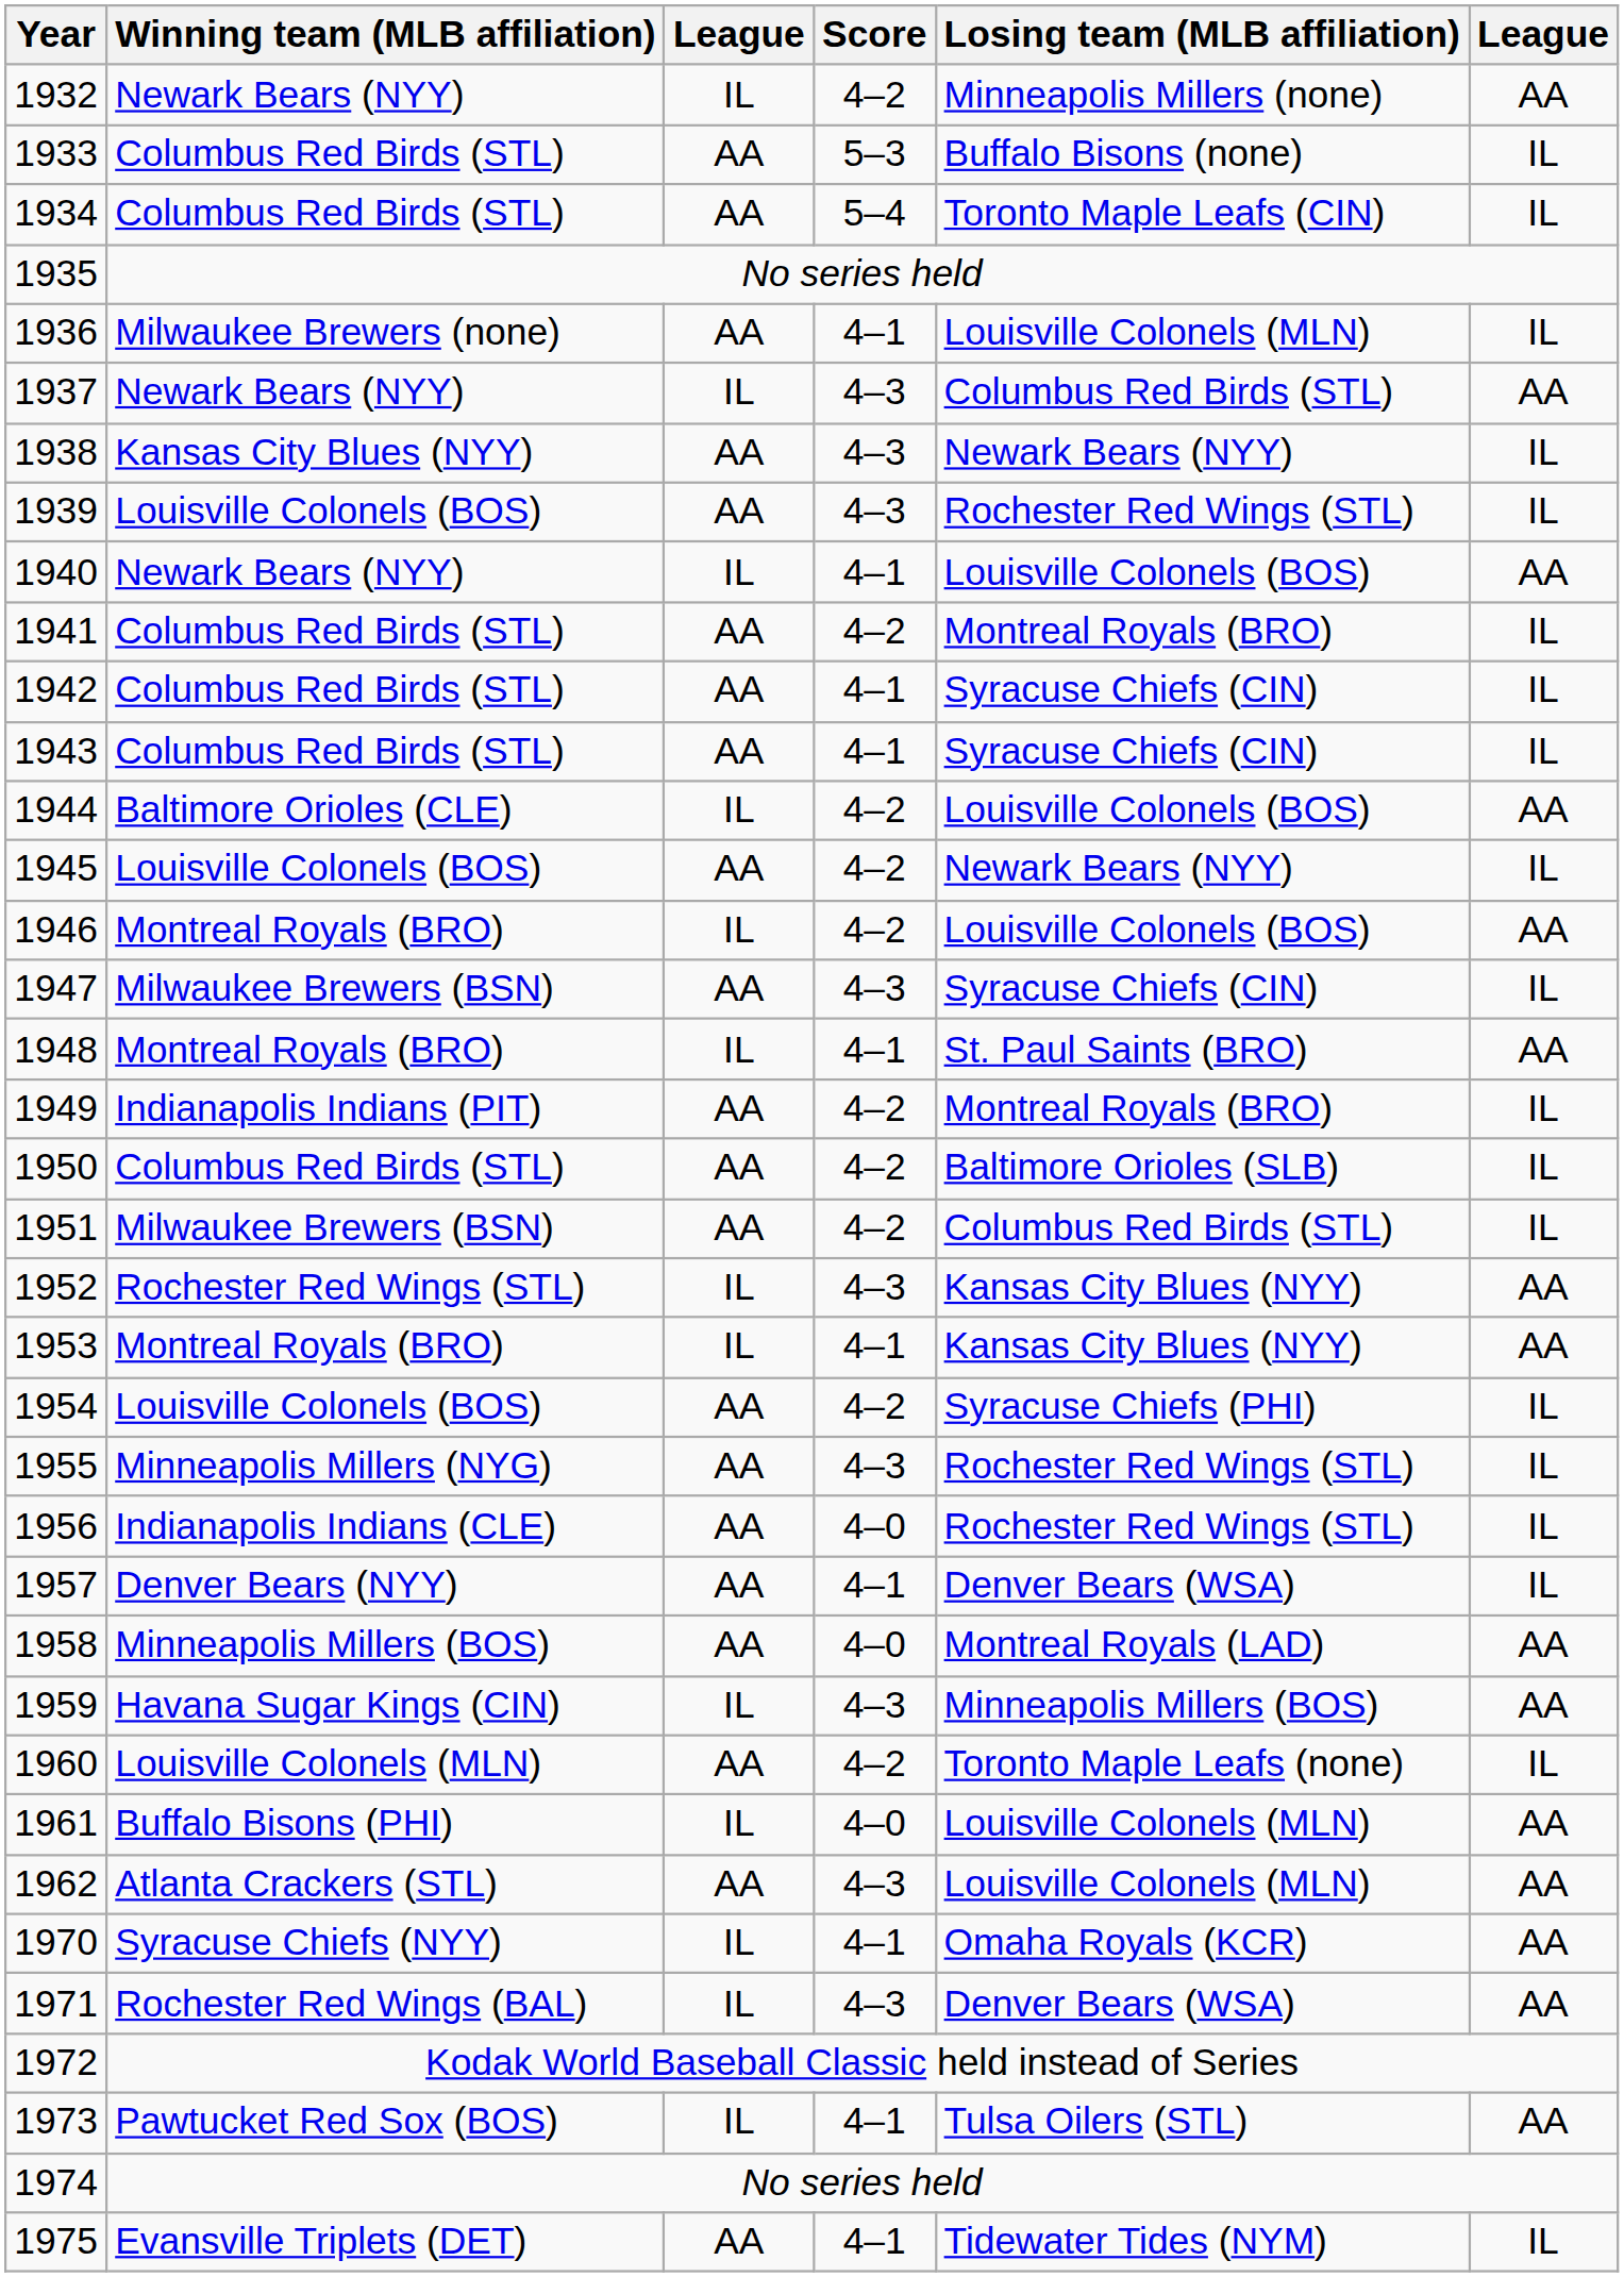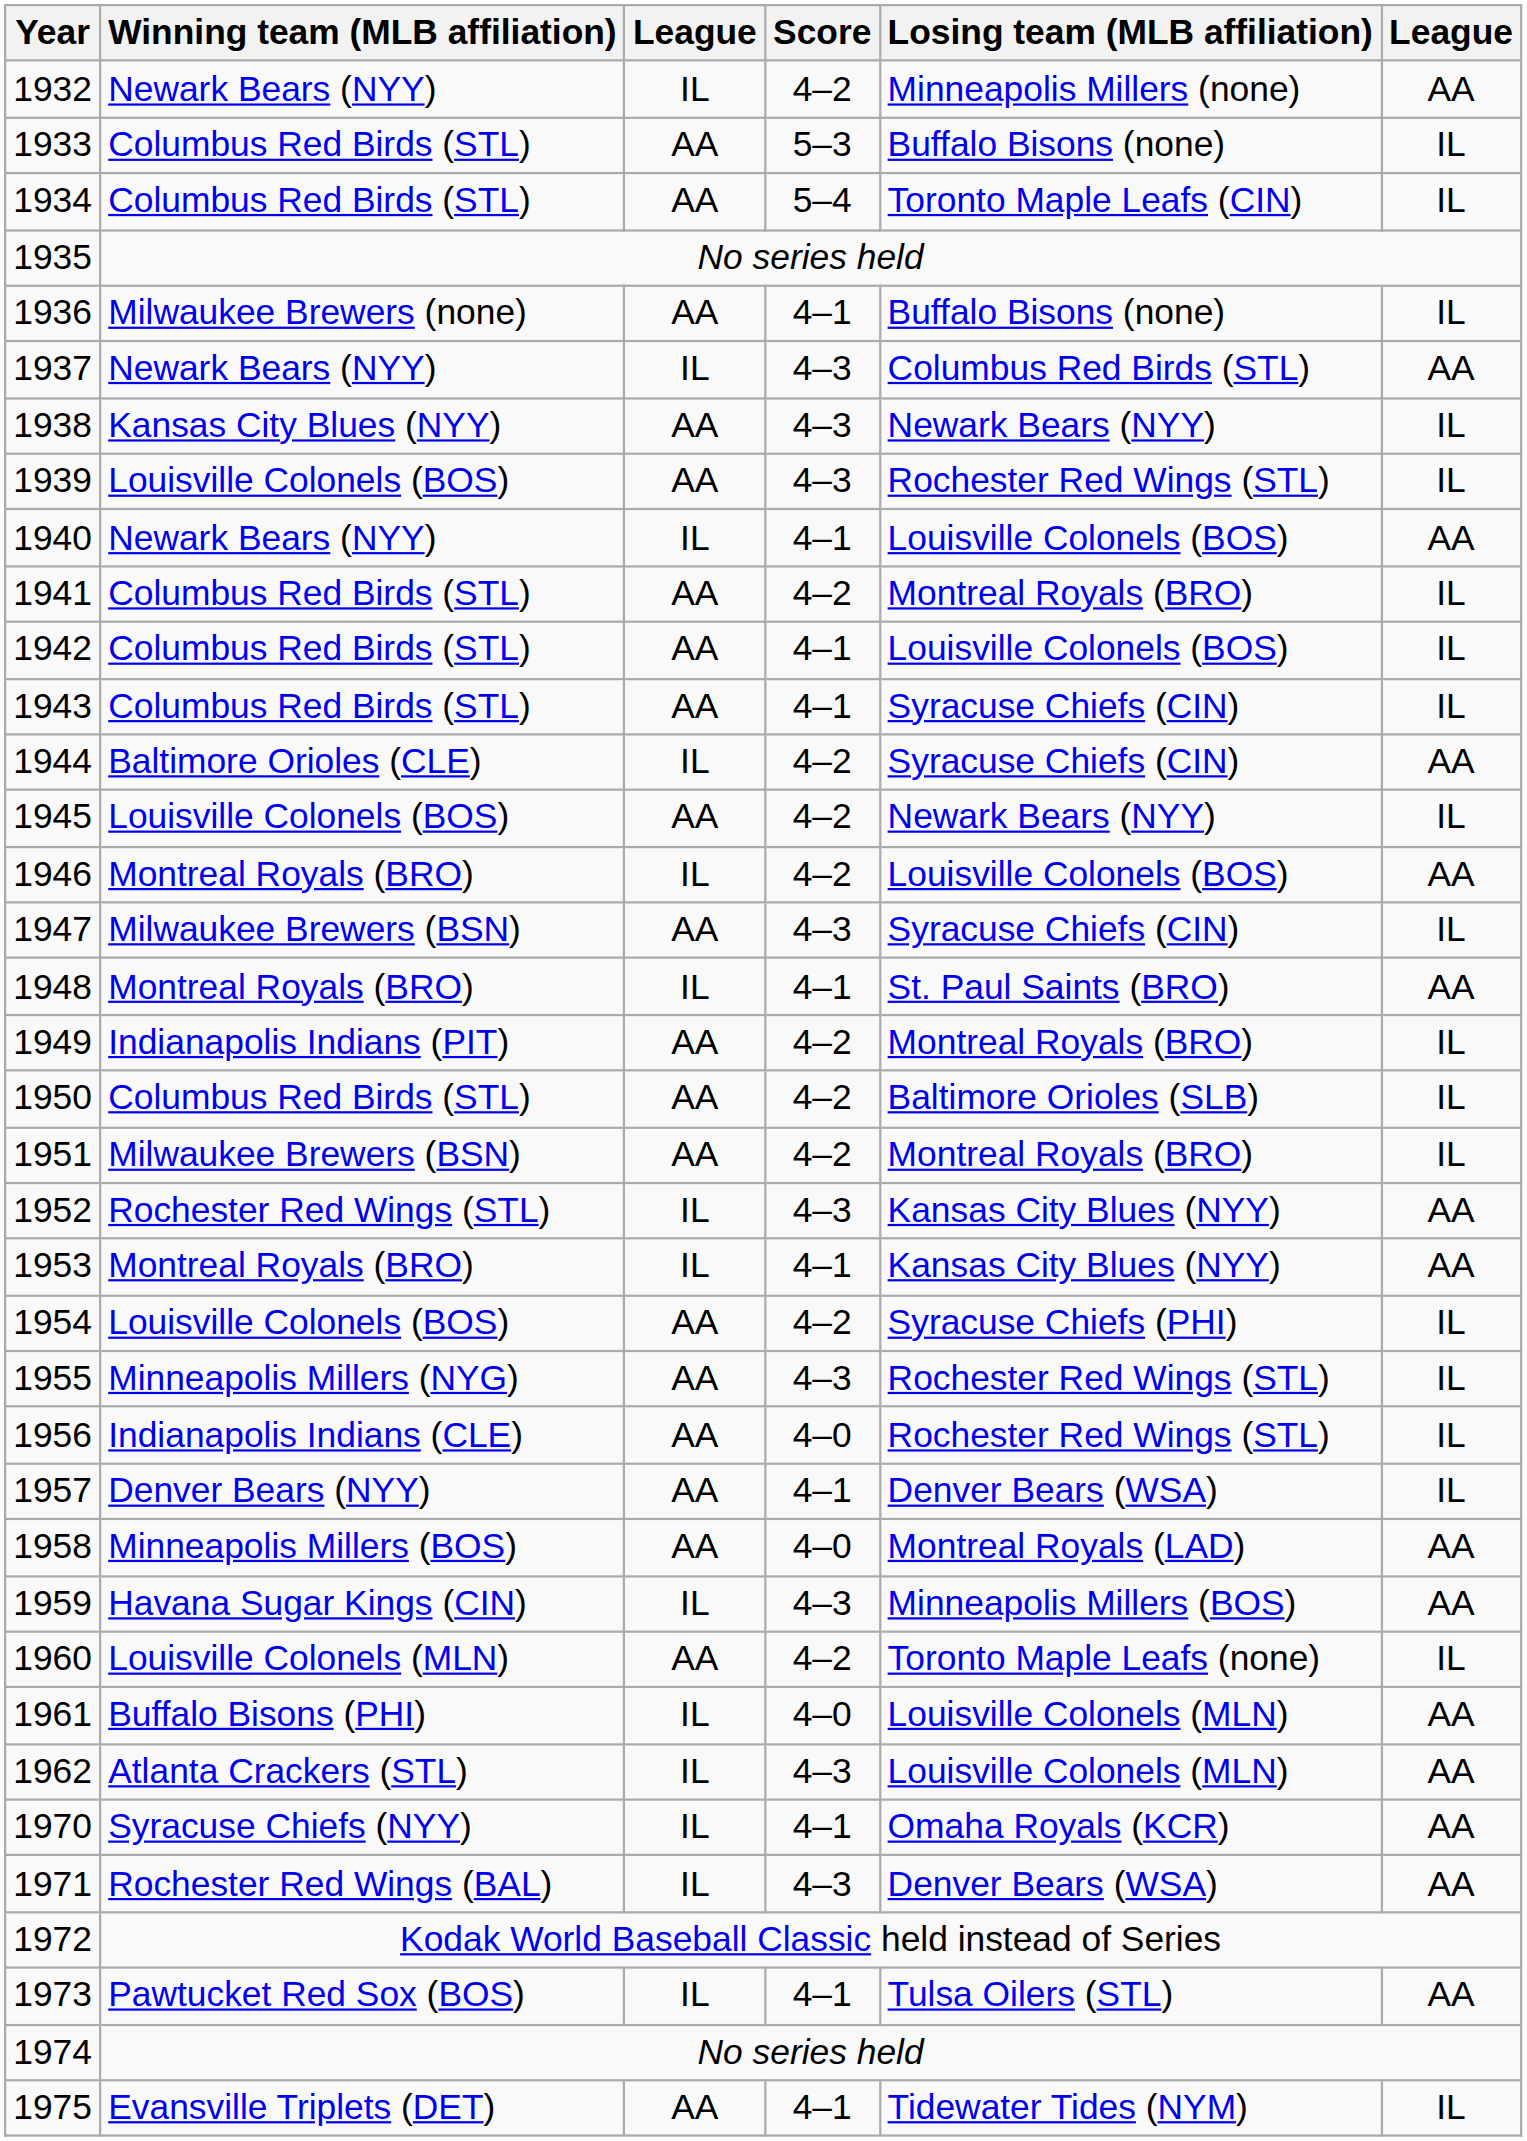 <table class="wikitable sortable" style="text-align:center;">
 <tr>
 <th>Year</th>
 <th>Winning team (MLB affiliation)</th>
 <th>League</th>
 <th class="unsortable">Score</th>
 <th>Losing team (MLB affiliation)</th>
 <th>League</th>
 </tr>
 <tr>
 <td>1932</td>
 <td align=left><a href='#'>Newark Bears</a> (<a href='#'>NYY</a>)</td>
 <td>IL</td>
 <td>4–2</td>
 <td align=left><a href='#'>Minneapolis Millers</a> (none)</td>
 <td>AA</td>
 </tr>
 <tr>
 <td>1933</td>
 <td align=left><a href='#'>Columbus Red Birds</a> (<a href='#'>STL</a>)</td>
 <td>AA</td>
 <td>5–3</td>
 <td align=left><a href='#'>Buffalo Bisons</a> (none)</td>
 <td>IL</td>
 </tr>
 <tr>
 <td>1934</td>
 <td align=left><a href='#'>Columbus Red Birds</a> (<a href='#'>STL</a>)</td>
 <td>AA</td>
 <td>5–4</td>
 <td align=left><a href='#'>Toronto Maple Leafs</a> (<a href='#'>CIN</a>)</td>
 <td>IL</td>
 </tr>
 <tr>
 <td>1935</td>
 <td colspan=5><em>No series held</em></td>
 </tr>
 <tr>
 <td>1936</td>
 <td align=left><a href='#'>Milwaukee Brewers</a> (none)</td>
 <td>AA</td>
 <td>4–1</td>
-<td align=left><a href='#'>Louisville Colonels</a> (<a href='#'>MLN</a>)</td>
+<td align=left><a href='#'>Buffalo Bisons</a> (none)</td>
 <td>IL</td>
 </tr>
 <tr>
 <td>1937</td>
 <td align=left><a href='#'>Newark Bears</a> (<a href='#'>NYY</a>)</td>
 <td>IL</td>
 <td>4–3</td>
 <td align=left><a href='#'>Columbus Red Birds</a> (<a href='#'>STL</a>)</td>
 <td>AA</td>
 </tr>
 <tr>
 <td>1938</td>
 <td align=left><a href='#'>Kansas City Blues</a> (<a href='#'>NYY</a>)</td>
 <td>AA</td>
 <td>4–3</td>
 <td align=left><a href='#'>Newark Bears</a> (<a href='#'>NYY</a>)</td>
 <td>IL</td>
 </tr>
 <tr>
 <td>1939</td>
 <td align=left><a href='#'>Louisville Colonels</a> (<a href='#'>BOS</a>)</td>
 <td>AA</td>
 <td>4–3</td>
 <td align=left><a href='#'>Rochester Red Wings</a> (<a href='#'>STL</a>)</td>
 <td>IL</td>
 </tr>
 <tr>
 <td>1940</td>
 <td align=left><a href='#'>Newark Bears</a> (<a href='#'>NYY</a>)</td>
 <td>IL</td>
 <td>4–1</td>
 <td align=left><a href='#'>Louisville Colonels</a> (<a href='#'>BOS</a>)</td>
 <td>AA</td>
 </tr>
 <tr>
 <td>1941</td>
 <td align=left><a href='#'>Columbus Red Birds</a> (<a href='#'>STL</a>)</td>
 <td>AA</td>
 <td>4–2</td>
 <td align=left><a href='#'>Montreal Royals</a> (<a href='#'>BRO</a>)</td>
 <td>IL</td>
 </tr>
 <tr>
 <td>1942</td>
 <td align=left><a href='#'>Columbus Red Birds</a> (<a href='#'>STL</a>)</td>
 <td>AA</td>
 <td>4–1</td>
-<td align=left><a href='#'>Syracuse Chiefs</a> (<a href='#'>CIN</a>)</td>
+<td align=left><a href='#'>Louisville Colonels</a> (<a href='#'>BOS</a>)</td>
 <td>IL</td>
 </tr>
 <tr>
 <td>1943</td>
 <td align=left><a href='#'>Columbus Red Birds</a> (<a href='#'>STL</a>)</td>
 <td>AA</td>
 <td>4–1</td>
 <td align=left><a href='#'>Syracuse Chiefs</a> (<a href='#'>CIN</a>)</td>
 <td>IL</td>
 </tr>
 <tr>
 <td>1944</td>
 <td align=left><a href='#'>Baltimore Orioles</a> (<a href='#'>CLE</a>)</td>
 <td>IL</td>
 <td>4–2</td>
-<td align=left><a href='#'>Louisville Colonels</a> (<a href='#'>BOS</a>)</td>
+<td align=left><a href='#'>Syracuse Chiefs</a> (<a href='#'>CIN</a>)</td>
 <td>AA</td>
 </tr>
 <tr>
 <td>1945</td>
 <td align=left><a href='#'>Louisville Colonels</a> (<a href='#'>BOS</a>)</td>
 <td>AA</td>
 <td>4–2</td>
 <td align=left><a href='#'>Newark Bears</a> (<a href='#'>NYY</a>)</td>
 <td>IL</td>
 </tr>
 <tr>
 <td>1946</td>
 <td align=left><a href='#'>Montreal Royals</a> (<a href='#'>BRO</a>)</td>
 <td>IL</td>
 <td>4–2</td>
 <td align=left><a href='#'>Louisville Colonels</a> (<a href='#'>BOS</a>)</td>
 <td>AA</td>
 </tr>
 <tr>
 <td>1947</td>
 <td align=left><a href='#'>Milwaukee Brewers</a> (<a href='#'>BSN</a>)</td>
 <td>AA</td>
 <td>4–3</td>
 <td align=left><a href='#'>Syracuse Chiefs</a> (<a href='#'>CIN</a>)</td>
 <td>IL</td>
 </tr>
 <tr>
 <td>1948</td>
 <td align=left><a href='#'>Montreal Royals</a> (<a href='#'>BRO</a>)</td>
 <td>IL</td>
 <td>4–1</td>
 <td align=left><a href='#'>St. Paul Saints</a> (<a href='#'>BRO</a>)</td>
 <td>AA</td>
 </tr>
 <tr>
 <td>1949</td>
 <td align=left><a href='#'>Indianapolis Indians</a> (<a href='#'>PIT</a>)</td>
 <td>AA</td>
 <td>4–2</td>
 <td align=left><a href='#'>Montreal Royals</a> (<a href='#'>BRO</a>)</td>
 <td>IL</td>
 </tr>
 <tr>
 <td>1950</td>
 <td align=left><a href='#'>Columbus Red Birds</a> (<a href='#'>STL</a>)</td>
 <td>AA</td>
 <td>4–2</td>
 <td align=left><a href='#'>Baltimore Orioles</a> (<a href='#'>SLB</a>)</td>
 <td>IL</td>
 </tr>
 <tr>
 <td>1951</td>
 <td align=left><a href='#'>Milwaukee Brewers</a> (<a href='#'>BSN</a>)</td>
 <td>AA</td>
 <td>4–2</td>
-<td align=left><a href='#'>Columbus Red Birds</a> (<a href='#'>STL</a>)</td>
+<td align=left><a href='#'>Montreal Royals</a> (<a href='#'>BRO</a>)</td>
 <td>IL</td>
 </tr>
 <tr>
 <td>1952</td>
 <td align=left><a href='#'>Rochester Red Wings</a> (<a href='#'>STL</a>)</td>
 <td>IL</td>
 <td>4–3</td>
 <td align=left><a href='#'>Kansas City Blues</a> (<a href='#'>NYY</a>)</td>
 <td>AA</td>
 </tr>
 <tr>
 <td>1953</td>
 <td align=left><a href='#'>Montreal Royals</a> (<a href='#'>BRO</a>)</td>
 <td>IL</td>
 <td>4–1</td>
 <td align=left><a href='#'>Kansas City Blues</a> (<a href='#'>NYY</a>)</td>
 <td>AA</td>
 </tr>
 <tr>
 <td>1954</td>
 <td align=left><a href='#'>Louisville Colonels</a> (<a href='#'>BOS</a>)</td>
 <td>AA</td>
 <td>4–2</td>
 <td align=left><a href='#'>Syracuse Chiefs</a> (<a href='#'>PHI</a>)</td>
 <td>IL</td>
 </tr>
 <tr>
 <td>1955</td>
 <td align=left><a href='#'>Minneapolis Millers</a> (<a href='#'>NYG</a>)</td>
 <td>AA</td>
 <td>4–3</td>
 <td align=left><a href='#'>Rochester Red Wings</a> (<a href='#'>STL</a>)</td>
 <td>IL</td>
 </tr>
 <tr>
 <td>1956</td>
 <td align=left><a href='#'>Indianapolis Indians</a> (<a href='#'>CLE</a>)</td>
 <td>AA</td>
 <td>4–0</td>
 <td align=left><a href='#'>Rochester Red Wings</a> (<a href='#'>STL</a>)</td>
 <td>IL</td>
 </tr>
 <tr>
 <td>1957</td>
 <td align=left><a href='#'>Denver Bears</a> (<a href='#'>NYY</a>)</td>
 <td>AA</td>
 <td>4–1</td>
 <td align=left><a href='#'>Denver Bears</a> (<a href='#'>WSA</a>)</td>
 <td>IL</td>
 </tr>
 <tr>
 <td>1958</td>
 <td align=left><a href='#'>Minneapolis Millers</a> (<a href='#'>BOS</a>)</td>
 <td>AA</td>
 <td>4–0</td>
 <td align=left><a href='#'>Montreal Royals</a> (<a href='#'>LAD</a>)</td>
 <td>AA</td>
 </tr>
 <tr>
 <td>1959</td>
 <td align=left><a href='#'>Havana Sugar Kings</a> (<a href='#'>CIN</a>)</td>
 <td>IL</td>
 <td>4–3</td>
 <td align=left><a href='#'>Minneapolis Millers</a> (<a href='#'>BOS</a>)</td>
 <td>AA</td>
 </tr>
 <tr>
 <td>1960</td>
 <td align=left><a href='#'>Louisville Colonels</a> (<a href='#'>MLN</a>)</td>
 <td>AA</td>
 <td>4–2</td>
 <td align=left><a href='#'>Toronto Maple Leafs</a> (none)</td>
 <td>IL</td>
 </tr>
 <tr>
 <td>1961</td>
 <td align=left><a href='#'>Buffalo Bisons</a> (<a href='#'>PHI</a>)</td>
 <td>IL</td>
 <td>4–0</td>
 <td align=left><a href='#'>Louisville Colonels</a> (<a href='#'>MLN</a>)</td>
 <td>AA</td>
 </tr>
 <tr>
 <td>1962</td>
 <td align=left><a href='#'>Atlanta Crackers</a> (<a href='#'>STL</a>)</td>
-<td>AA</td>
+<td>IL</td>
 <td>4–3</td>
 <td align=left><a href='#'>Louisville Colonels</a> (<a href='#'>MLN</a>)</td>
 <td>AA</td>
 </tr>
 <tr>
 <td>1970</td>
 <td align=left><a href='#'>Syracuse Chiefs</a> (<a href='#'>NYY</a>)</td>
 <td>IL</td>
 <td>4–1</td>
 <td align=left><a href='#'>Omaha Royals</a> (<a href='#'>KCR</a>)</td>
 <td>AA</td>
 </tr>
 <tr>
 <td>1971</td>
 <td align=left><a href='#'>Rochester Red Wings</a> (<a href='#'>BAL</a>)</td>
 <td>IL</td>
 <td>4–3</td>
 <td align=left><a href='#'>Denver Bears</a> (<a href='#'>WSA</a>)</td>
 <td>AA</td>
 </tr>
 <tr>
 <td>1972</td>
 <td colspan=5><a href='#'>Kodak World Baseball Classic</a> held instead of Series</td>
 </tr>
 <tr>
 <td>1973</td>
 <td align=left><a href='#'>Pawtucket Red Sox</a> (<a href='#'>BOS</a>)</td>
 <td>IL</td>
 <td>4–1</td>
 <td align=left><a href='#'>Tulsa Oilers</a> (<a href='#'>STL</a>)</td>
 <td>AA</td>
 </tr>
 <tr>
 <td>1974</td>
 <td colspan=5><em>No series held</em></td>
 </tr>
 <tr>
 <td>1975</td>
 <td align=left><a href='#'>Evansville Triplets</a> (<a href='#'>DET</a>)</td>
 <td>AA</td>
 <td>4–1</td>
 <td align=left><a href='#'>Tidewater Tides</a> (<a href='#'>NYM</a>)</td>
 <td>IL</td>
 </tr>
 </table>
